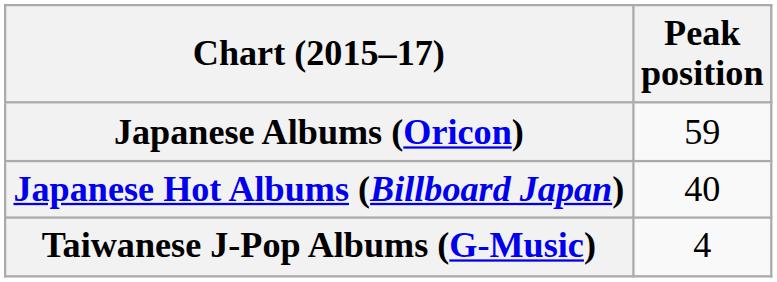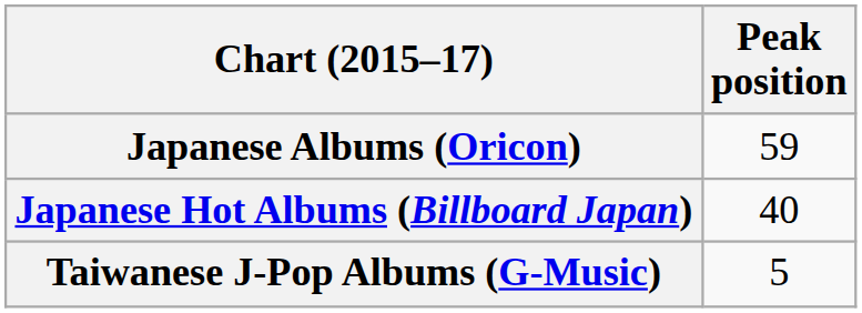 <table class="wikitable sortable plainrowheaders" style="text-align:center">
 <tr>
 <th scope="col">Chart (2015–17)</th>
 <th scope="col">Peak<br>position</th>
 </tr>
 <tr>
 <th scope="row">Japanese Albums (<a href='#'>Oricon</a>)</th>
 <td>59</td>
 </tr>
 <tr>
 <th scope="row"><a href='#'>Japanese Hot Albums</a> (<em><a href='#'>Billboard Japan</a></em>)</th>
 <td>40</td>
 </tr>
 <tr>
 <th scope="row">Taiwanese J-Pop Albums (<a href='#'>G-Music</a>)</th>
-<td>4</td>
+<td>5</td>
 </tr>
 </table>
